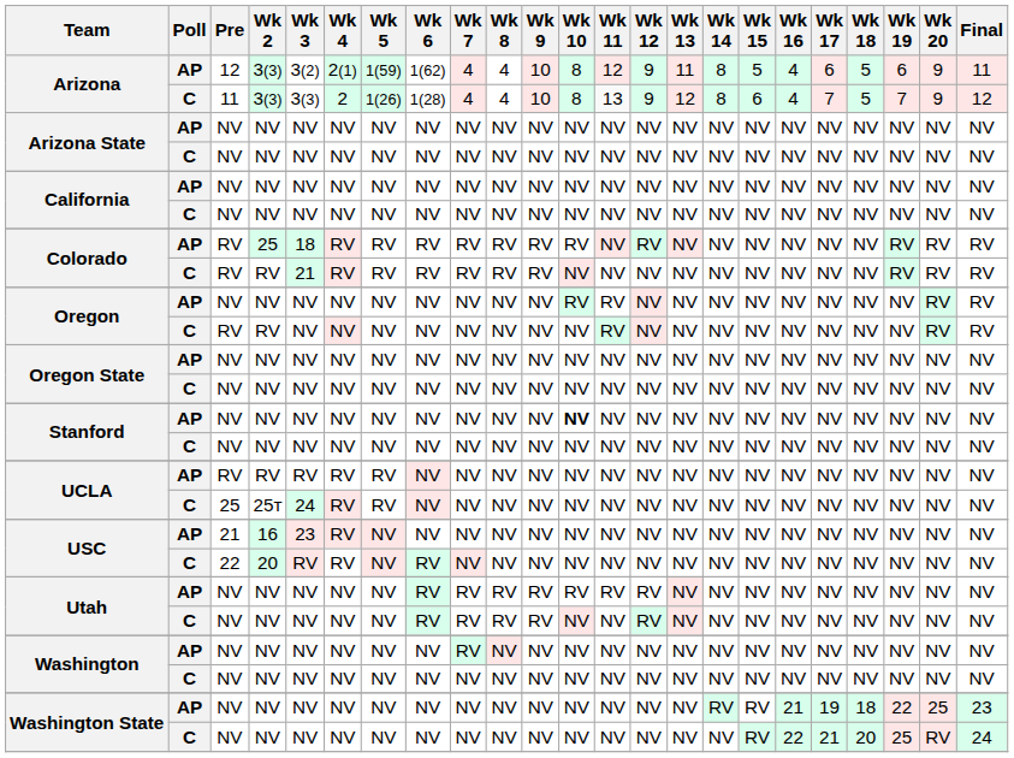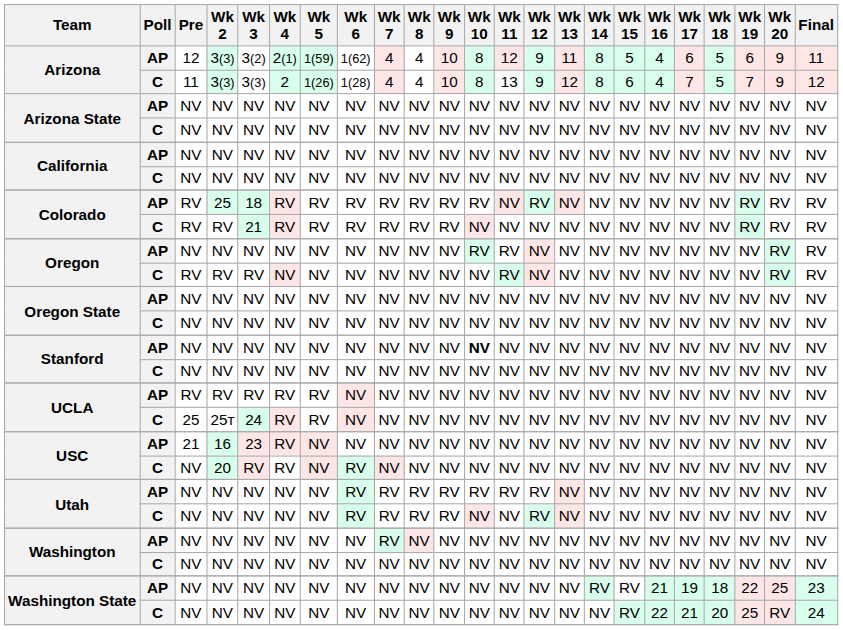 <table class="wikitable" style="white-space:nowrap;font-size:90%;text-align:center;">
 <tr>
 <th>Team</th>
 <th>Poll</th>
 <th>Pre</th>
 <th>Wk<br>2</th>
 <th>Wk<br>3</th>
 <th>Wk<br>4</th>
 <th>Wk<br>5</th>
 <th>Wk<br>6</th>
 <th>Wk<br>7</th>
 <th>Wk<br>8</th>
 <th>Wk<br>9</th>
 <th>Wk<br>10</th>
 <th>Wk<br>11</th>
 <th>Wk<br>12</th>
 <th>Wk<br>13</th>
 <th>Wk<br>14</th>
 <th>Wk<br>15</th>
 <th>Wk<br>16</th>
 <th>Wk<br>17</th>
 <th>Wk<br>18</th>
 <th>Wk<br>19</th>
 <th>Wk<br>20</th>
 <th>Final</th>
 </tr>
 <tr>
 <th rowspan=2 style=>Arizona</th>
 <th>AP</th>
 <td style="background:#FFF;">12</td>
 <td style="background:#D8FFEB;">3<small>(3)</small></td>
 <td style="background:#FFF;">3<small>(2)</small></td>
 <td style="background:#D8FFEB;">2<small>(1)</small></td>
 <td style="background:#D8FFEB;"><small>1(59)</small></td>
 <td style="background:#FFF;"><small>1(62)</small></td>
 <td style="background:#ffe6e6;">4</td>
 <td style="background:#FFF;">4</td>
 <td style="background:#FFE6E6;">10</td>
 <td style="background:#D8FFEB;">8</td>
 <td style="background:#FFE6E6;">12</td>
 <td style="background:#D8FFEB;">9</td>
 <td style="background:#FFE6E6;">11</td>
 <td style="background:#D8FFEB;">8</td>
 <td style="background:#D8FFEB;">5</td>
 <td style="background:#D8FFEB;">4</td>
 <td style="background:#FFE6E6;">6</td>
 <td style="background:#D8FFEB;">5</td>
 <td style="background:#FFE6E6;">6</td>
 <td style="background:#FFE6E6;">9</td>
 <td style="background:#FFE6E6;">11</td>
 </tr>
 <tr>
 <th>C</th>
 <td style="background:#FFF;">11</td>
 <td style="background:#D8FFEB;">3<small>(3)</small></td>
 <td style="background:#FFF;">3<small>(3)</small></td>
 <td style="background:#D8FFEB;">2</td>
 <td style="background:#D8FFEB;"><small>1(26)</small></td>
 <td style="background:#FFF;"><small>1(28)</small></td>
 <td style="background:#ffe6e6">4</td>
 <td style="background:#FFF;">4</td>
 <td style="background:#FFE6E6;">10</td>
 <td style="background:#D8FFEB;">8</td>
 <td style="background:#FFE6E;">13</td>
 <td style="background:#D8FFEB;">9</td>
 <td style="background:#FFE6E6;">12</td>
 <td style="background:#D8FFEB;">8</td>
 <td style="background:#D8FFEB;">6</td>
 <td style="background:#D8FFEB;">4</td>
 <td style="background:#FFE6E6;">7</td>
 <td style="background:#D8FFEB;">5</td>
 <td style="background:#FFE6E6;">7</td>
 <td style="background:#FFE6E6;">9</td>
 <td style="background:#FFE6E6;">12</td>
 </tr>
 <tr>
 <th rowspan=2 style=>Arizona State</th>
 <th>AP</th>
 <td style="background:#FFF;">NV</td>
 <td style="background:#FFF;">NV</td>
 <td style="background:#FFF;">NV</td>
 <td style="background:#FFF;">NV</td>
 <td style="background:#FFF;">NV</td>
 <td style="background:#FFF;">NV</td>
 <td style="background:#FFF;">NV</td>
 <td style="background:#FFF;">NV</td>
 <td style="background:#FFF;">NV</td>
 <td style="background:#FFF;">NV</td>
 <td style="background:#FFF;">NV</td>
 <td style="background:#FFF;">NV</td>
 <td style="background:#FFF;">NV</td>
 <td style="background:#FFF;">NV</td>
 <td style="background:#FFF;">NV</td>
 <td style="background:#FFF;">NV</td>
 <td style="background:#FFF;">NV</td>
 <td style="background:#FFF;">NV</td>
 <td style="background:#FFF;">NV</td>
 <td style="background:#FFF;">NV</td>
 <td style="background:#FFF;">NV</td>
 </tr>
 <tr>
 <th>C</th>
 <td style="background:#FFF;">NV</td>
 <td style="background:#FFF;">NV</td>
 <td style="background:#FFF;">NV</td>
 <td style="background:#FFF;">NV</td>
 <td style="background:#FFF;">NV</td>
 <td style="background:#FFF;">NV</td>
 <td style="background:#FFF;">NV</td>
 <td style="background:#FFF;">NV</td>
 <td style="background:#FFF;">NV</td>
 <td style="background:#FFF;">NV</td>
 <td style="background:#FFF;">NV</td>
 <td style="background:#FFF;">NV</td>
 <td style="background:#FFF;">NV</td>
 <td style="background:#FFF;">NV</td>
 <td style="background:#FFF;">NV</td>
 <td style="background:#FFF;">NV</td>
 <td style="background:#FFF;">NV</td>
 <td style="background:#FFF;">NV</td>
 <td style="background:#FFF;">NV</td>
 <td style="background:#FFF;">NV</td>
 <td style="background:#FFF;">NV</td>
 </tr>
 <tr>
 </tr>
 <tr>
 <th rowspan=2 style=>California</th>
 <th>AP</th>
 <td style="background:#FFF;">NV</td>
 <td style="background:#FFF;">NV</td>
 <td style="background:#FFF;">NV</td>
 <td style="background:#FFF;">NV</td>
 <td style="background:#FFF;">NV</td>
 <td style="background:#FFF;">NV</td>
 <td style="background:#FFF;">NV</td>
 <td style="background:#FFF;">NV</td>
 <td style="background:#FFF;">NV</td>
 <td style="background:#FFF;">NV</td>
 <td style="background:#FFF;">NV</td>
 <td style="background:#FFF;">NV</td>
 <td style="background:#FFF;">NV</td>
 <td style="background:#FFF;">NV</td>
 <td style="background:#FFF;">NV</td>
 <td style="background:#FFF;">NV</td>
 <td style="background:#FFF;">NV</td>
 <td style="background:#FFF;">NV</td>
 <td style="background:#FFF;">NV</td>
 <td style="background:#FFF;">NV</td>
 <td style="background:#FFF;">NV</td>
 </tr>
 <tr>
 <th>C</th>
 <td style="background:#FFF;">NV</td>
 <td style="background:#FFF;">NV</td>
 <td style="background:#FFF;">NV</td>
 <td style="background:#FFF;">NV</td>
 <td style="background:#FFF;">NV</td>
 <td style="background:#FFF;">NV</td>
 <td style="background:#FFF;">NV</td>
 <td style="background:#FFF;">NV</td>
 <td style="background:#FFF;">NV</td>
 <td style="background:#FFF;">NV</td>
 <td style="background:#FFF;">NV</td>
 <td style="background:#FFF;">NV</td>
 <td style="background:#FFF;">NV</td>
 <td style="background:#FFF;">NV</td>
 <td style="background:#FFF;">NV</td>
 <td style="background:#FFF;">NV</td>
 <td style="background:#FFF;">NV</td>
 <td style="background:#FFF;">NV</td>
 <td style="background:#FFF;">NV</td>
 <td style="background:#FFF;">NV</td>
 <td style="background:#FFF;">NV</td>
 </tr>
 <tr>
 </tr>
 <tr>
 <th rowspan=2 style=>Colorado</th>
 <th>AP</th>
 <td style="background:#FFF;">RV</td>
 <td style="background:#D8FFEB;">25</td>
 <td style="background:#D8FFEB;">18</td>
 <td style="background:#FFE6E6;">RV</td>
 <td style="background:#FFF;">RV</td>
 <td style="background:#FFF;">RV</td>
 <td style="background:#FFF;">RV</td>
 <td style="background:#FFF;">RV</td>
 <td style="background:#FFF;">RV</td>
 <td style="background:#FFF;">RV</td>
 <td style="background:#FFE6E6;">NV</td>
 <td style="background:#D8FFEB;">RV</td>
 <td style="background:#FFE6E6;">NV</td>
 <td style="background:#FFF;">NV</td>
 <td style="background:#FFF;">NV</td>
 <td style="background:#FFF;">NV</td>
 <td style="background:#FFF;">NV</td>
 <td style="background:#FFF;">NV</td>
 <td style="background:#D8FFEB;">RV</td>
 <td style="background:#FFF;">RV</td>
 <td style="background:#FFF;">RV</td>
 </tr>
 <tr>
 <th>C</th>
 <td style="background:#FFF;">RV</td>
 <td style="background:#FFF;">RV</td>
 <td style="background:#D8FFEB;">21</td>
 <td style="background:#FFE6E6;">RV</td>
 <td style="background:#FFF;">RV</td>
 <td style="background:#FFF;">RV</td>
 <td style="background:#FFF;">RV</td>
 <td style="background:#FFF;">RV</td>
 <td style="background:#FFF;">RV</td>
 <td style="background:#FFE6E6;">NV</td>
 <td style="background:#FFF;">NV</td>
 <td style="background:#FFF;">NV</td>
 <td style="background:#FFF;">NV</td>
 <td style="background:#FFF;">NV</td>
 <td style="background:#FFF;">NV</td>
 <td style="background:#FFF;">NV</td>
 <td style="background:#FFF;">NV</td>
 <td style="background:#FFF;">NV</td>
 <td style="background:#D8FFEB;">RV</td>
 <td style="background:#FFF;">RV</td>
 <td style="background:#FFF;">RV</td>
 </tr>
 <tr>
 </tr>
 <tr>
 <th rowspan=2 style=>Oregon</th>
 <th>AP</th>
 <td style="background:#FFF;">NV</td>
 <td style="background:#FFF;">NV</td>
 <td style="background:#FFF;">NV</td>
 <td style="background:#FFF;">NV</td>
 <td style="background:#FFF;">NV</td>
 <td style="background:#FFF;">NV</td>
 <td style="background:#FFF;">NV</td>
 <td style="background:#FFF;">NV</td>
 <td style="background:#FFF;">NV</td>
 <td style="background:#D8FFEB;">RV</td>
 <td style="background:#FFF;">RV</td>
 <td style="background:#FFE6E6;">NV</td>
 <td style="background:#FFF;">NV</td>
 <td style="background:#FFF;">NV</td>
 <td style="background:#FFF;">NV</td>
 <td style="background:#FFF;">NV</td>
 <td style="background:#FFF;">NV</td>
 <td style="background:#FFF;">NV</td>
 <td style="background:#FFF;">NV</td>
 <td style="background:#D8FFEB;">RV</td>
 <td style="background:#FFF;">RV</td>
 </tr>
 <tr>
 <th>C</th>
 <td style="background:#FFF;">RV</td>
 <td style="background:#FFF;">RV</td>
-<td style="background:#FFF;">NV</td>
+<td style="background:#FFF;">RV</td>
 <td style="background:#FFE6E6;">NV</td>
 <td style="background:#FFF;">NV</td>
 <td style="background:#FFF;">NV</td>
 <td style="background:#FFF;">NV</td>
 <td style="background:#FFF;">NV</td>
 <td style="background:#FFF;">NV</td>
 <td style="background:#FFF;">NV</td>
 <td style="background:#D8FFEB;">RV</td>
 <td style="background:#FFE6E6;">NV</td>
 <td style="background:#FFF;">NV</td>
 <td style="background:#FFF;">NV</td>
 <td style="background:#FFF;">NV</td>
 <td style="background:#FFF;">NV</td>
 <td style="background:#FFF;">NV</td>
 <td style="background:#FFF;">NV</td>
 <td style="background:#FFF;">NV</td>
 <td style="background:#D8FFEB;">RV</td>
 <td style="background:#FFF;">RV</td>
 </tr>
 <tr>
 </tr>
 <tr>
 <th rowspan=2 style=>Oregon State</th>
 <th>AP</th>
 <td style="background:#FFF;">NV</td>
 <td style="background:#FFF;">NV</td>
 <td style="background:#FFF;">NV</td>
 <td style="background:#FFF;">NV</td>
 <td style="background:#FFF;">NV</td>
 <td style="background:#FFF;">NV</td>
 <td style="background:#FFF;">NV</td>
 <td style="background:#FFF;">NV</td>
 <td style="background:#FFF;">NV</td>
 <td style="background:#FFF;">NV</td>
 <td style="background:#FFF;">NV</td>
 <td style="background:#FFF;">NV</td>
 <td style="background:#FFF;">NV</td>
 <td style="background:#FFF;">NV</td>
 <td style="background:#FFF;">NV</td>
 <td style="background:#FFF;">NV</td>
 <td style="background:#FFF;">NV</td>
 <td style="background:#FFF;">NV</td>
 <td style="background:#FFF;">NV</td>
 <td style="background:#FFF;">NV</td>
 <td style="background:#FFF;">NV</td>
 </tr>
 <tr>
 <th>C</th>
 <td style="background:#FFF;">NV</td>
 <td style="background:#FFF;">NV</td>
 <td style="background:#FFF;">NV</td>
 <td style="background:#FFF;">NV</td>
 <td style="background:#FFF;">NV</td>
 <td style="background:#FFF;">NV</td>
 <td style="background:#FFF;">NV</td>
 <td style="background:#FFF;">NV</td>
 <td style="background:#FFF;">NV</td>
 <td style="background:#FFF;">NV</td>
 <td style="background:#FFF;">NV</td>
 <td style="background:#FFF;">NV</td>
 <td style="background:#FFF;">NV</td>
 <td style="background:#FFF;">NV</td>
 <td style="background:#FFF;">NV</td>
 <td style="background:#FFF;">NV</td>
 <td style="background:#FFF;">NV</td>
 <td style="background:#FFF;">NV</td>
 <td style="background:#FFF;">NV</td>
 <td style="background:#FFF;">NV</td>
 <td style="background:#FFF;">NV</td>
 </tr>
 <tr>
 </tr>
 <tr>
 <th rowspan=2 style=>Stanford</th>
 <th>AP</th>
 <td style="background:#FFF;">NV</td>
 <td style="background:#FFF;">NV</td>
 <td style="background:#FFF;">NV</td>
 <td style="background:#FFF;">NV</td>
 <td style="background:#FFF;">NV</td>
 <td style="background:#FFF;">NV</td>
 <td style="background:#FFF;">NV</td>
 <td style="background:#FFF;">NV</td>
 <td style="background:#FFF;">NV</td>
 <td style="background:#FFF;"><strong>NV</strong></td>
 <td style="background:#FFF;">NV</td>
 <td style="background:#FFF;">NV</td>
 <td style="background:#FFF;">NV</td>
 <td style="background:#FFF;">NV</td>
 <td style="background:#FFF;">NV</td>
 <td style="background:#FFF;">NV</td>
 <td style="background:#FFF;">NV</td>
 <td style="background:#FFF;">NV</td>
 <td style="background:#FFF;">NV</td>
 <td style="background:#FFF;">NV</td>
 <td style="background:#FFF;">NV</td>
 </tr>
 <tr>
 <th>C</th>
 <td style="background:#FFF;">NV</td>
 <td style="background:#FFF;">NV</td>
 <td style="background:#FFF;">NV</td>
 <td style="background:#FFF;">NV</td>
 <td style="background:#FFF;">NV</td>
 <td style="background:#FFF;">NV</td>
 <td style="background:#FFF;">NV</td>
 <td style="background:#FFF;">NV</td>
 <td style="background:#FFF;">NV</td>
 <td style="background:#FFF;">NV</td>
 <td style="background:#FFF;">NV</td>
 <td style="background:#FFF;">NV</td>
 <td style="background:#FFF;">NV</td>
 <td style="background:#FFF;">NV</td>
 <td style="background:#FFF;">NV</td>
 <td style="background:#FFF;">NV</td>
 <td style="background:#FFF;">NV</td>
 <td style="background:#FFF;">NV</td>
 <td style="background:#FFF;">NV</td>
 <td style="background:#FFF;">NV</td>
 <td style="background:#FFF;">NV</td>
 </tr>
 <tr>
 </tr>
 <tr>
 <th rowspan=2 style=>UCLA</th>
 <th>AP</th>
 <td style="background:#FFF;">RV</td>
 <td style="background:#FFF;">RV</td>
 <td style="background:#FFF;">RV</td>
 <td style="background:#FFF;">RV</td>
 <td style="background:#FFF;">RV</td>
 <td style="background:#FFE6E6;">NV</td>
 <td style="background:#FFF;">NV</td>
 <td style="background:#FFF;">NV</td>
 <td style="background:#FFF;">NV</td>
 <td style="background:#FFF;">NV</td>
 <td style="background:#FFF;">NV</td>
 <td style="background:#FFF;">NV</td>
 <td style="background:#FFF;">NV</td>
 <td style="background:#FFF;">NV</td>
 <td style="background:#FFF;">NV</td>
 <td style="background:#FFF;">NV</td>
 <td style="background:#FFF;">NV</td>
 <td style="background:#FFF;">NV</td>
 <td style="background:#FFF;">NV</td>
 <td style="background:#FFF;">NV</td>
 <td style="background:#FFF;">NV</td>
 </tr>
 <tr>
 <th>C</th>
 <td style="background:#FFF;">25</td>
 <td style="background:#FFF;">25т</td>
 <td style="background:#D8FFEB;">24</td>
 <td style="background:#FFE6E6;">RV</td>
 <td style="background:#FFF;">RV</td>
 <td style="background:#FFE6E6;">NV</td>
 <td style="background:#FFF;">NV</td>
 <td style="background:#FFF;">NV</td>
 <td style="background:#FFF;">NV</td>
 <td style="background:#FFF;">NV</td>
 <td style="background:#FFF;">NV</td>
 <td style="background:#FFF;">NV</td>
 <td style="background:#FFF;">NV</td>
 <td style="background:#FFF;">NV</td>
 <td style="background:#FFF;">NV</td>
 <td style="background:#FFF;">NV</td>
 <td style="background:#FFF;">NV</td>
 <td style="background:#FFF;">NV</td>
 <td style="background:#FFF;">NV</td>
 <td style="background:#FFF;">NV</td>
 <td style="background:#FFF;">NV</td>
 </tr>
 <tr>
 </tr>
 <tr>
 <th rowspan=2 style=>USC</th>
 <th>AP</th>
 <td style="background:#FFF;">21</td>
 <td style="background:#D8FFEB;">16</td>
 <td style="background:#FFE6E6;">23</td>
 <td style="background:#FFE6E6;">RV</td>
 <td style="background:#FFE6E6;">NV</td>
 <td style="background:#FFF;">NV</td>
 <td style="background:#FFF;">NV</td>
 <td style="background:#FFF;">NV</td>
 <td style="background:#FFF;">NV</td>
 <td style="background:#FFF;">NV</td>
 <td style="background:#FFF;">NV</td>
 <td style="background:#FFF;">NV</td>
 <td style="background:#FFF;">NV</td>
 <td style="background:#FFF;">NV</td>
 <td style="background:#FFF;">NV</td>
 <td style="background:#FFF;">NV</td>
 <td style="background:#FFF;">NV</td>
 <td style="background:#FFF;">NV</td>
 <td style="background:#FFF;">NV</td>
 <td style="background:#FFF;">NV</td>
 <td style="background:#FFF;">NV</td>
 </tr>
 <tr>
 <th>C</th>
-<td style="background:#FFF;">22</td>
+<td style="background:#FFF;">NV</td>
 <td style="background:#D8FFEB;">20</td>
 <td style="background:#FFE6E6;">RV</td>
 <td style="background:#FFF;">RV</td>
 <td style="background:#FFE6E6;">NV</td>
 <td style="background:#D8FFEB;">RV</td>
 <td style="background:#ffe6e6;">NV</td>
 <td style="background:#FFF;">NV</td>
 <td style="background:#FFF;">NV</td>
 <td style="background:#FFF;">NV</td>
 <td style="background:#FFF;">NV</td>
 <td style="background:#FFF;">NV</td>
 <td style="background:#FFF;">NV</td>
 <td style="background:#FFF;">NV</td>
 <td style="background:#FFF;">NV</td>
 <td style="background:#FFF;">NV</td>
 <td style="background:#FFF;">NV</td>
 <td style="background:#FFF;">NV</td>
 <td style="background:#FFF;">NV</td>
 <td style="background:#FFF;">NV</td>
 <td style="background:#FFF;">NV</td>
 </tr>
 <tr>
 </tr>
 <tr>
 <th rowspan=2 style=>Utah</th>
 <th>AP</th>
 <td style="background:#FFF;">NV</td>
 <td style="background:#FFF;">NV</td>
 <td style="background:#FFF;">NV</td>
 <td style="background:#FFF;">NV</td>
 <td style="background:#FFF;">NV</td>
 <td style="background:#D8FFEB;">RV</td>
 <td style="background:#FFF;">RV</td>
 <td style="background:#FFF;">RV</td>
 <td style="background:#FFF;">RV</td>
 <td style="background:#FFF;">RV</td>
 <td style="background:#FFF;">RV</td>
 <td style="background:#FFF;">RV</td>
 <td style="background:#FFE6E6;">NV</td>
 <td style="background:#FFF;">NV</td>
 <td style="background:#FFF;">NV</td>
 <td style="background:#FFF;">NV</td>
 <td style="background:#FFF;">NV</td>
 <td style="background:#FFF;">NV</td>
 <td style="background:#FFF;">NV</td>
 <td style="background:#FFF;">NV</td>
 <td style="background:#FFF;">NV</td>
 </tr>
 <tr>
 <th>C</th>
 <td style="background:#FFF;">NV</td>
 <td style="background:#FFF;">NV</td>
 <td style="background:#FFF;">NV</td>
 <td style="background:#FFF;">NV</td>
 <td style="background:#FFF;">NV</td>
 <td style="background:#D8FFEB;">RV</td>
 <td style="background:#FFF;">RV</td>
 <td style="background:#FFF;">RV</td>
 <td style="background:#FFF;">RV</td>
 <td style="background:#FFE6E6;">NV</td>
 <td style="background:#FFF;">NV</td>
 <td style="background:#D8FFEB;">RV</td>
 <td style="background:#FFE6E6;">NV</td>
 <td style="background:#FFF;">NV</td>
 <td style="background:#FFF;">NV</td>
 <td style="background:#FFF;">NV</td>
 <td style="background:#FFF;">NV</td>
 <td style="background:#FFF;">NV</td>
 <td style="background:#FFF;">NV</td>
 <td style="background:#FFF;">NV</td>
 <td style="background:#FFF;">NV</td>
 </tr>
 <tr>
 </tr>
 <tr>
 <th rowspan=2 style=>Washington</th>
 <th>AP</th>
 <td style="background:#FFF;">NV</td>
 <td style="background:#FFF;">NV</td>
 <td style="background:#FFF;">NV</td>
 <td style="background:#FFF;">NV</td>
 <td style="background:#FFF;">NV</td>
 <td style="background:#FFF;">NV</td>
 <td style="background:#D8FFEB;">RV</td>
 <td style="background:#FFE6E6;">NV</td>
 <td style="background:#FFF;">NV</td>
 <td style="background:#FFF;">NV</td>
 <td style="background:#FFF;">NV</td>
 <td style="background:#FFF;">NV</td>
 <td style="background:#FFF;">NV</td>
 <td style="background:#FFF;">NV</td>
 <td style="background:#FFF;">NV</td>
 <td style="background:#FFF;">NV</td>
 <td style="background:#FFF;">NV</td>
 <td style="background:#FFF;">NV</td>
 <td style="background:#FFF;">NV</td>
 <td style="background:#FFF;">NV</td>
 <td style="background:#FFF;">NV</td>
 </tr>
 <tr>
 <th>C</th>
 <td style="background:#FFF;">NV</td>
 <td style="background:#FFF;">NV</td>
 <td style="background:#FFF;">NV</td>
 <td style="background:#FFF;">NV</td>
 <td style="background:#FFF;">NV</td>
 <td style="background:#FFF;">NV</td>
 <td style="background:#FFF;">NV</td>
 <td style="background:#FFF;">NV</td>
 <td style="background:#FFF;">NV</td>
 <td style="background:#FFF;">NV</td>
 <td style="background:#FFF;">NV</td>
 <td style="background:#FFF;">NV</td>
 <td style="background:#FFF;">NV</td>
 <td style="background:#FFF;">NV</td>
 <td style="background:#FFF;">NV</td>
 <td style="background:#FFF;">NV</td>
 <td style="background:#FFF;">NV</td>
 <td style="background:#FFF;">NV</td>
 <td style="background:#FFF;">NV</td>
 <td style="background:#FFF;">NV</td>
 <td style="background:#FFF;">NV</td>
 </tr>
 <tr>
 </tr>
 <tr>
 <th rowspan=2 style=>Washington State</th>
 <th>AP</th>
 <td style="background:#FFF;">NV</td>
 <td style="background:#FFF;">NV</td>
 <td style="background:#FFF;">NV</td>
 <td style="background:#FFF;">NV</td>
 <td style="background:#FFF;">NV</td>
 <td style="background:#FFF;">NV</td>
 <td style="background:#FFF;">NV</td>
 <td style="background:#FFF;">NV</td>
 <td style="background:#FFF;">NV</td>
 <td style="background:#FFF;">NV</td>
 <td style="background:#FFF;">NV</td>
 <td style="background:#FFF;">NV</td>
 <td style="background:#FFF;">NV</td>
 <td style="background:#D8FFEB;">RV</td>
 <td style="background:#FFF;">RV</td>
 <td style="background:#D8FFEB;">21</td>
 <td style="background:#D8FFEB;">19</td>
 <td style="background:#D8FFEB;">18</td>
 <td style="background:#FFE6E6;">22</td>
 <td style="background:#FFE6E6;">25</td>
 <td style="background:#D8FFEB;">23</td>
 </tr>
 <tr>
 <th>C</th>
 <td style="background:#FFF;">NV</td>
 <td style="background:#FFF;">NV</td>
 <td style="background:#FFF;">NV</td>
 <td style="background:#FFF;">NV</td>
 <td style="background:#FFF;">NV</td>
 <td style="background:#FFF;">NV</td>
 <td style="background:#FFF;">NV</td>
 <td style="background:#FFF;">NV</td>
 <td style="background:#FFF;">NV</td>
 <td style="background:#FFF;">NV</td>
 <td style="background:#FFF;">NV</td>
 <td style="background:#FFF;">NV</td>
 <td style="background:#FFF;">NV</td>
 <td style="background:#FFF;">NV</td>
 <td style="background:#D8FFEB;">RV</td>
 <td style="background:#D8FFEB;">22</td>
 <td style="background:#D8FFEB;">21</td>
 <td style="background:#D8FFEB;">20</td>
 <td style="background:#FFE6E6;">25</td>
 <td style="background:#FFE6E6;">RV</td>
 <td style="background:#D8FFEB;">24</td>
 </tr>
 <tr>
 </tr>
 <tr>
 </tr>
 </table>
